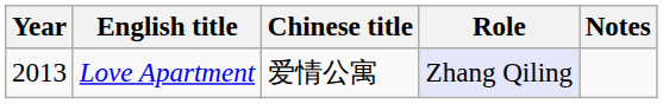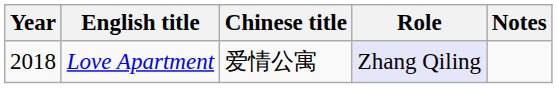 <table class="wikitable sortable">
 <tr>
 <th>Year</th>
 <th>English title</th>
 <th>Chinese title</th>
 <th>Role</th>
 <th class="unsortable">Notes</th>
 </tr>
 <tr>
-<td>2013</td>
+<td>2018</td>
 <td><em><a href='#'>Love Apartment</a></em></td>
 <td>爱情公寓</td>
 <td style="background: lavender;">Zhang Qiling</td>
 <td></td>
 </tr>
 </table>
